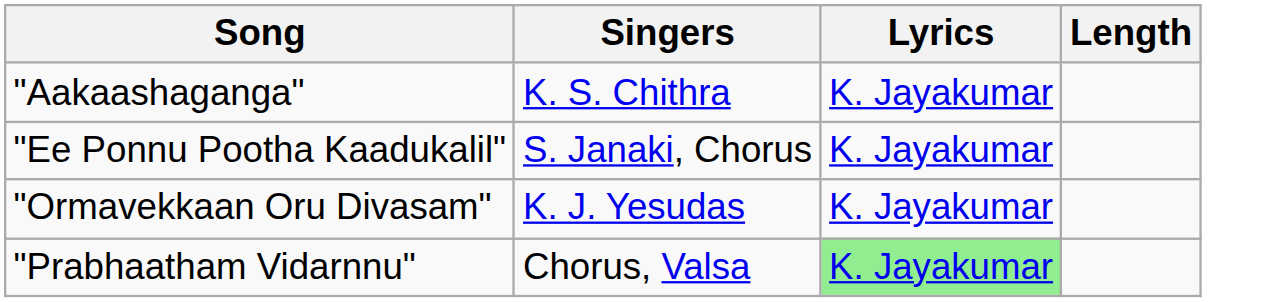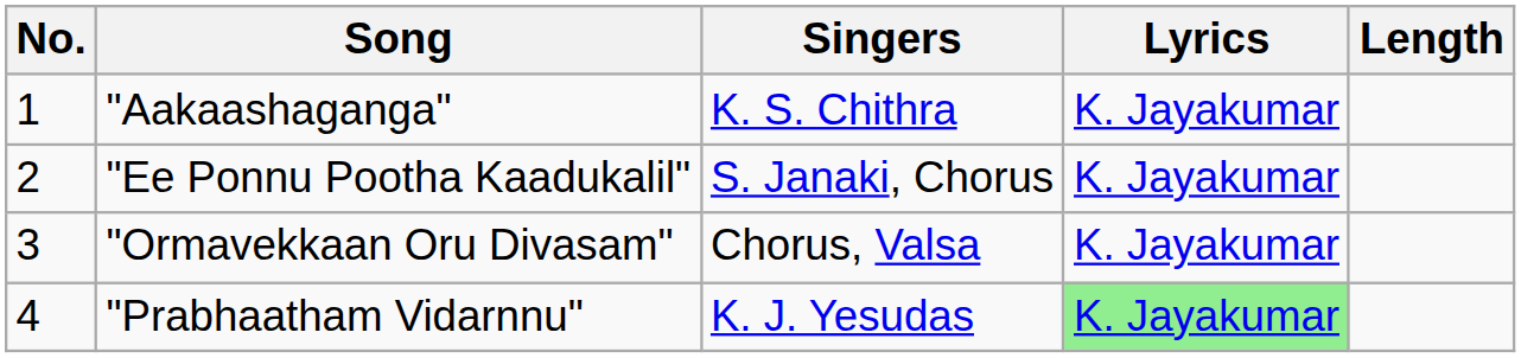 <table class="wikitable">
 <tr>
+<th>No.</th>
 <th>Song</th>
 <th>Singers</th>
 <th>Lyrics</th>
 <th>Length</th>
 </tr>
 <tr>
+<td>1</td>
 <td>"Aakaashaganga"</td>
 <td><a href='#'>K. S. Chithra</a></td>
 <td><a href='#'>K. Jayakumar</a></td>
 <td></td>
 </tr>
 <tr>
+<td>2</td>
 <td>"Ee Ponnu Pootha Kaadukalil"</td>
 <td><a href='#'>S. Janaki</a>, Chorus</td>
 <td><a href='#'>K. Jayakumar</a></td>
 <td></td>
 </tr>
 <tr>
+<td>3</td>
 <td>"Ormavekkaan Oru Divasam"</td>
-<td><a href='#'>K. J. Yesudas</a></td>
+<td>Chorus, <a href='#'>Valsa</a></td>
 <td><a href='#'>K. Jayakumar</a></td>
 <td></td>
 </tr>
 <tr>
+<td>4</td>
 <td>"Prabhaatham Vidarnnu"</td>
-<td>Chorus, <a href='#'>Valsa</a></td>
+<td><a href='#'>K. J. Yesudas</a></td>
 <td style="background: lightgreen;"><a href='#'>K. Jayakumar</a></td>
 <td></td>
 </tr>
 </table>
